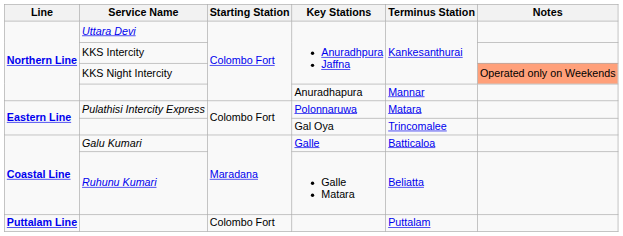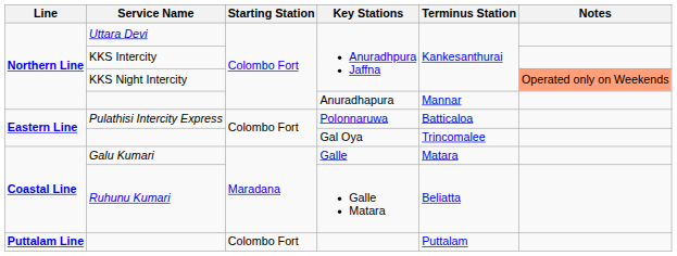 <table class="wikitable">
 <tr>
 <th>Line</th>
 <th>Service Name</th>
 <th>Starting Station</th>
 <th>Key Stations</th>
 <th>Terminus Station</th>
 <th>Notes</th>
 </tr>
 <tr>
 <td rowspan="4"><strong><a href='#'>Northern Line</a></strong></td>
 <td><em><a href='#'>Uttara Devi</a></em></td>
 <td rowspan="4"><a href='#'>Colombo Fort</a></td>
 <td rowspan="3"><br><ul><li><a href='#'>Anuradhpura</a></li><li><a href='#'>Jaffna</a></li></ul></td>
 <td rowspan="3"><a href='#'>Kankesanthurai</a></td>
 <td></td>
 </tr>
 <tr>
 <td>KKS Intercity</td>
 <td></td>
 </tr>
 <tr>
 <td>KKS Night Intercity</td>
 <td style="background: lightsalmon;">Operated only on Weekends</td>
 </tr>
 <tr>
 <td></td>
 <td>Anuradhapura</td>
 <td><a href='#'>Mannar</a></td>
 <td></td>
 </tr>
 <tr>
 <td rowspan="2"><strong><a href='#'>Eastern Line</a></strong></td>
 <td><em>Pulathisi Intercity Express</em></td>
 <td rowspan="2">Colombo Fort</td>
 <td><a href='#'>Polonnaruwa</a></td>
-<td><a href='#'>Matara</a></td>
+<td><a href='#'>Batticaloa</a></td>
 <td></td>
 </tr>
 <tr>
 <td></td>
 <td>Gal Oya</td>
 <td><a href='#'>Trincomalee</a></td>
 <td></td>
 </tr>
 <tr>
 <td rowspan="2"><strong><a href='#'>Coastal Line</a></strong></td>
 <td><em>Galu Kumari</em></td>
 <td rowspan="2"><a href='#'>Maradana</a></td>
 <td><a href='#'>Galle</a></td>
-<td><a href='#'>Batticaloa</a></td>
+<td><a href='#'>Matara</a></td>
 <td></td>
 </tr>
 <tr>
 <td><em><a href='#'>Ruhunu Kumari</a></em></td>
 <td><br><ul><li>Galle</li><li>Matara</li></ul></td>
 <td><a href='#'>Beliatta</a></td>
 <td></td>
 </tr>
 <tr>
 <td><strong><a href='#'>Puttalam Line</a></strong></td>
 <td></td>
 <td>Colombo Fort</td>
 <td></td>
 <td><a href='#'>Puttalam</a></td>
 <td></td>
 </tr>
 </table>
